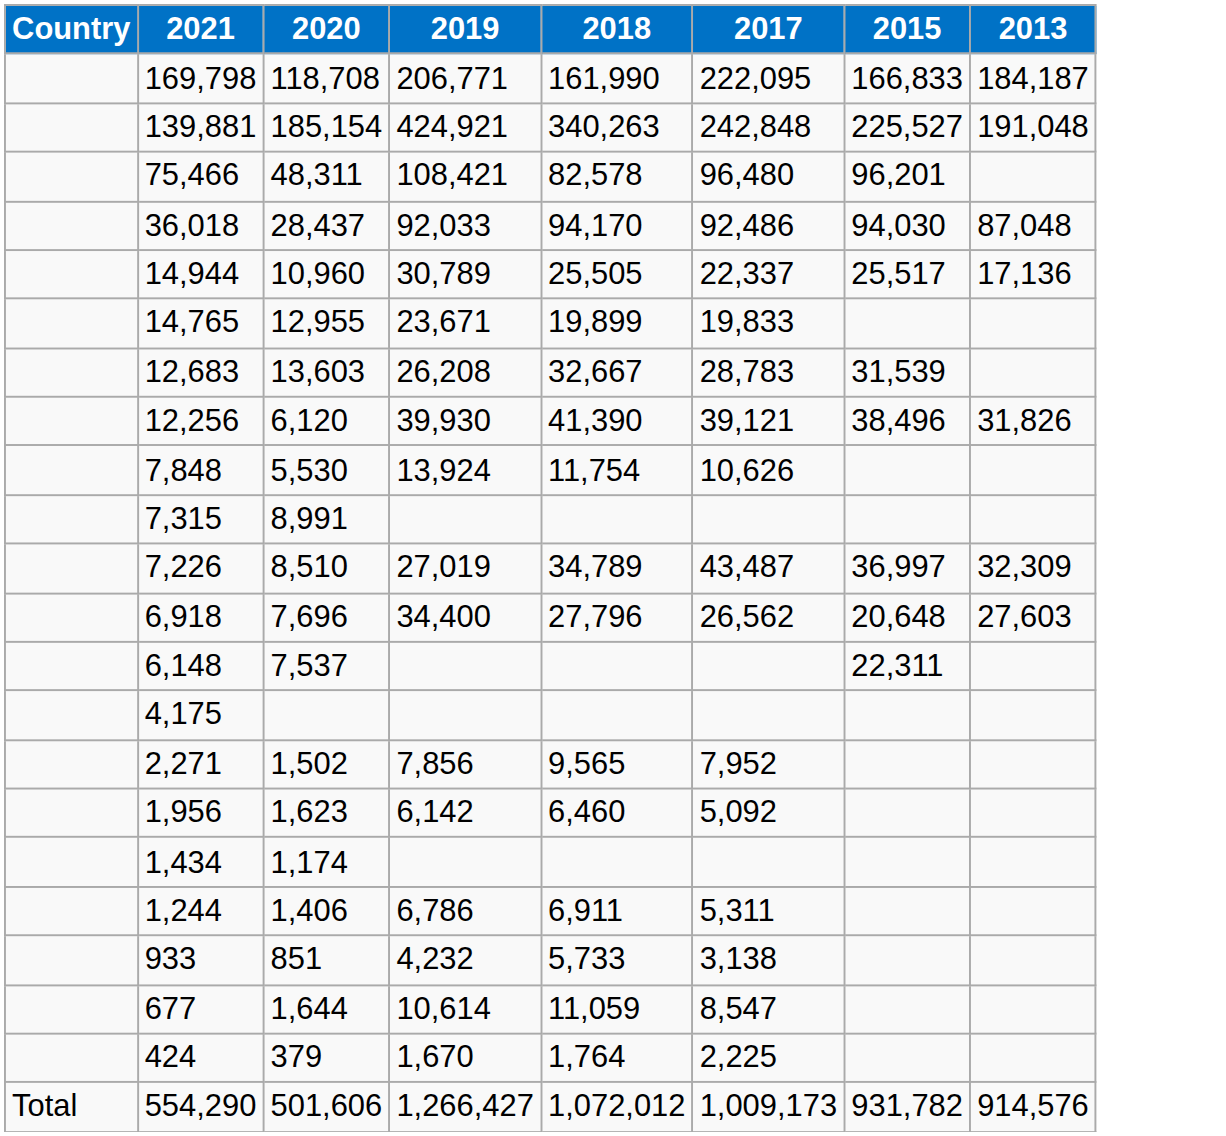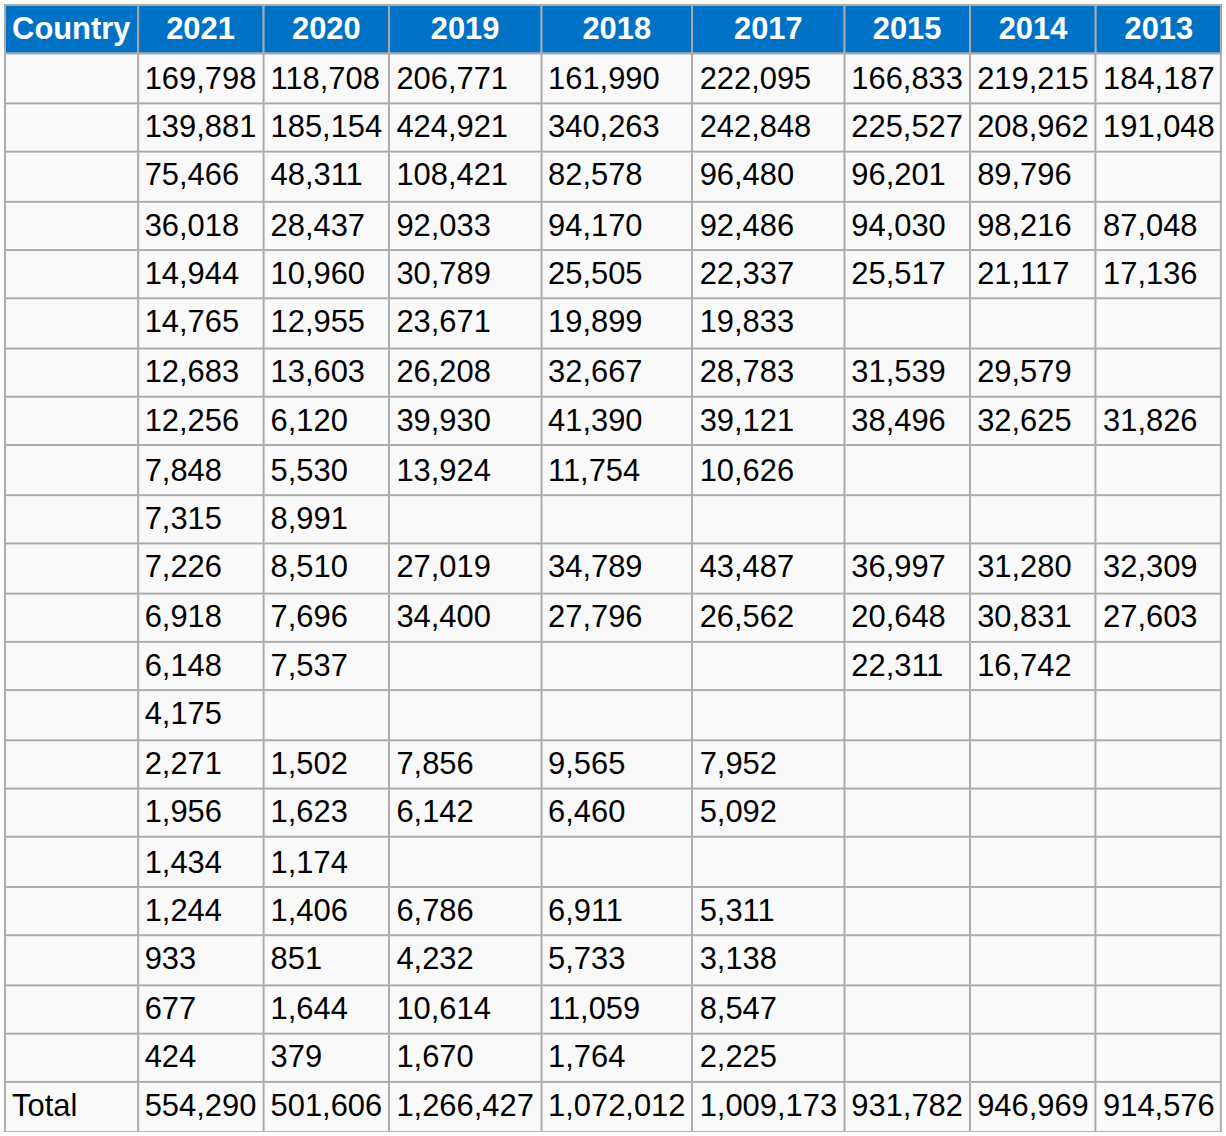 <table class="wikitable sortable">
 <tr style=color:white>
 <th style=background:#0072C6>Country</th>
 <th style="background:#0072C6">2021</th>
 <th style="background:#0072C6">2020</th>
 <th style="background:#0072C6">2019</th>
 <th style="background:#0072C6">2018</th>
 <th style="background:#0072C6">2017</th>
 <th style="background:#0072C6">2015</th>
+<th style=background:#0072C6>2014</th>
 <th style=background:#0072C6>2013</th>
 </tr>
 <tr>
 <td></td>
 <td>169,798</td>
 <td>118,708</td>
 <td>206,771</td>
 <td>161,990</td>
 <td>222,095</td>
 <td>166,833</td>
+<td>219,215</td>
 <td>184,187</td>
 </tr>
 <tr>
 <td></td>
 <td>139,881</td>
 <td>185,154</td>
 <td>424,921</td>
 <td>340,263</td>
 <td>242,848</td>
 <td>225,527</td>
+<td>208,962</td>
 <td>191,048</td>
 </tr>
 <tr>
 <td></td>
 <td>75,466</td>
 <td>48,311</td>
 <td>108,421</td>
 <td>82,578</td>
 <td>96,480</td>
 <td>96,201</td>
+<td>89,796</td>
 <td></td>
 </tr>
 <tr>
 <td></td>
 <td>36,018</td>
 <td>28,437</td>
 <td>92,033</td>
 <td>94,170</td>
 <td>92,486</td>
 <td>94,030</td>
+<td>98,216</td>
 <td>87,048</td>
 </tr>
 <tr>
 <td></td>
 <td>14,944</td>
 <td>10,960</td>
 <td>30,789</td>
 <td>25,505</td>
 <td>22,337</td>
 <td>25,517</td>
+<td>21,117</td>
 <td>17,136</td>
 </tr>
 <tr>
 <td></td>
 <td>14,765</td>
 <td>12,955</td>
 <td>23,671</td>
 <td>19,899</td>
 <td>19,833</td>
 <td></td>
 <td></td>
+<td></td>
 </tr>
 <tr>
 <td></td>
 <td>12,683</td>
 <td>13,603</td>
 <td>26,208</td>
 <td>32,667</td>
 <td>28,783</td>
 <td>31,539</td>
+<td>29,579</td>
 <td></td>
 </tr>
 <tr>
 <td></td>
 <td>12,256</td>
 <td>6,120</td>
 <td>39,930</td>
 <td>41,390</td>
 <td>39,121</td>
 <td>38,496</td>
+<td>32,625</td>
 <td>31,826</td>
 </tr>
 <tr>
 <td></td>
 <td>7,848</td>
 <td>5,530</td>
 <td>13,924</td>
 <td>11,754</td>
 <td>10,626</td>
 <td></td>
 <td></td>
+<td></td>
 </tr>
 <tr>
 <td></td>
 <td>7,315</td>
 <td>8,991</td>
+<td></td>
 <td></td>
 <td></td>
 <td></td>
 <td></td>
 <td></td>
 </tr>
 <tr>
 <td></td>
 <td>7,226</td>
 <td>8,510</td>
 <td>27,019</td>
 <td>34,789</td>
 <td>43,487</td>
 <td>36,997</td>
+<td>31,280</td>
 <td>32,309</td>
 </tr>
 <tr>
 <td></td>
 <td>6,918</td>
 <td>7,696</td>
 <td>34,400</td>
 <td>27,796</td>
 <td>26,562</td>
 <td>20,648</td>
+<td>30,831</td>
 <td>27,603</td>
 </tr>
 <tr>
 <td></td>
 <td>6,148</td>
 <td>7,537</td>
 <td></td>
 <td></td>
 <td></td>
 <td>22,311</td>
+<td>16,742</td>
 <td></td>
 </tr>
 <tr>
 <td></td>
 <td>4,175</td>
+<td></td>
 <td></td>
 <td></td>
 <td></td>
 <td></td>
 <td></td>
 <td></td>
 </tr>
 <tr>
 <td></td>
 <td>2,271</td>
 <td>1,502</td>
 <td>7,856</td>
 <td>9,565</td>
 <td>7,952</td>
 <td></td>
 <td></td>
+<td></td>
 </tr>
 <tr>
 <td></td>
 <td>1,956</td>
 <td>1,623</td>
 <td>6,142</td>
 <td>6,460</td>
 <td>5,092</td>
 <td></td>
 <td></td>
+<td></td>
 </tr>
 <tr>
 <td></td>
 <td>1,434</td>
 <td>1,174</td>
+<td></td>
 <td></td>
 <td></td>
 <td></td>
 <td></td>
 <td></td>
 </tr>
 <tr>
 <td></td>
 <td>1,244</td>
 <td>1,406</td>
 <td>6,786</td>
 <td>6,911</td>
 <td>5,311</td>
 <td></td>
 <td></td>
+<td></td>
 </tr>
 <tr>
 <td></td>
 <td>933</td>
 <td>851</td>
 <td>4,232</td>
 <td>5,733</td>
 <td>3,138</td>
+<td></td>
 <td></td>
 <td></td>
 </tr>
 <tr>
 <td></td>
 <td>677</td>
 <td>1,644</td>
 <td>10,614</td>
 <td>11,059</td>
 <td>8,547</td>
 <td></td>
 <td></td>
+<td></td>
 </tr>
 <tr>
 <td></td>
 <td>424</td>
 <td>379</td>
 <td>1,670</td>
 <td>1,764</td>
 <td>2,225</td>
+<td></td>
 <td></td>
 <td></td>
 </tr>
 <tr>
 <td>Total</td>
 <td>554,290</td>
 <td>501,606</td>
 <td>1,266,427</td>
 <td>1,072,012</td>
 <td>1,009,173</td>
 <td>931,782</td>
+<td>946,969</td>
 <td>914,576</td>
 </tr>
 </table>
